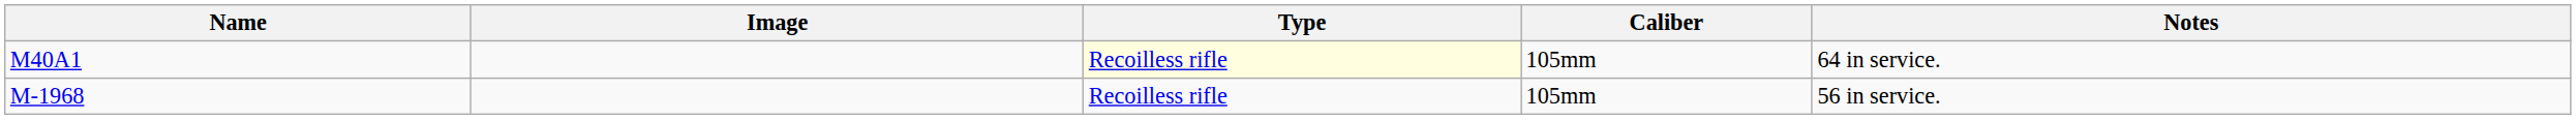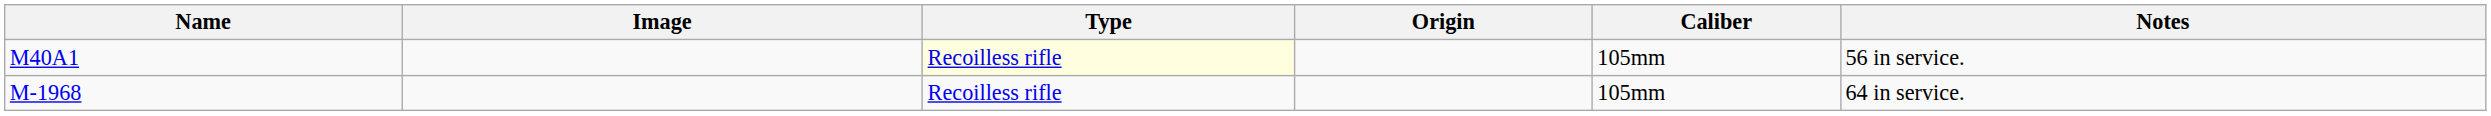 <table class="wikitable" style="width:90%;">
 <tr>
 <th width=16%>Name</th>
 <th width=21%>Image</th>
 <th width=15%>Type</th>
+<th width=12%>Origin</th>
 <th width=10%>Caliber</th>
 <th width=26%>Notes</th>
 </tr>
 <tr>
 <td><a href='#'>M40A1</a></td>
 <td></td>
 <td style="background: lightyellow;"><a href='#'>Recoilless rifle</a></td>
+<td></td>
 <td>105mm</td>
-<td>64 in service.</td>
+<td>56 in service.</td>
 </tr>
 <tr>
 <td><a href='#'>M-1968</a></td>
 <td></td>
 <td><a href='#'>Recoilless rifle</a></td>
+<td></td>
 <td>105mm</td>
-<td>56 in service.</td>
+<td>64 in service.</td>
 </tr>
 </table>
